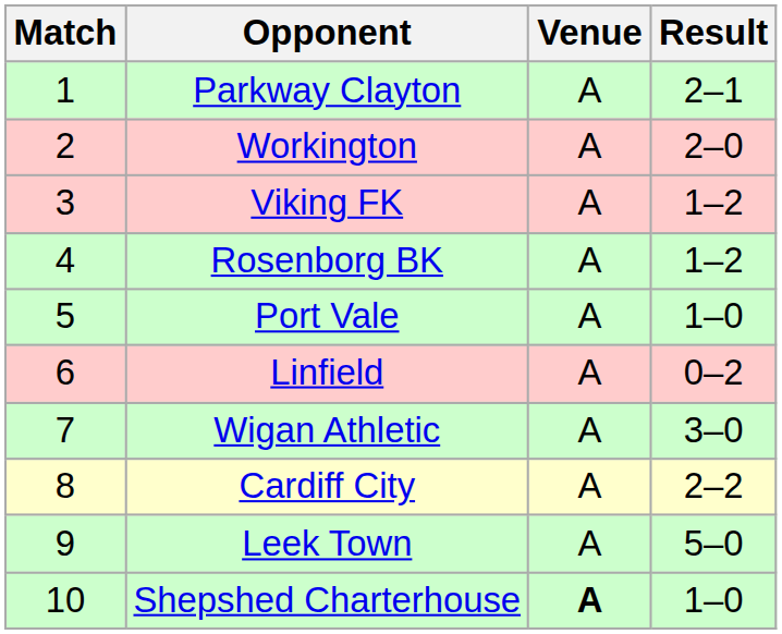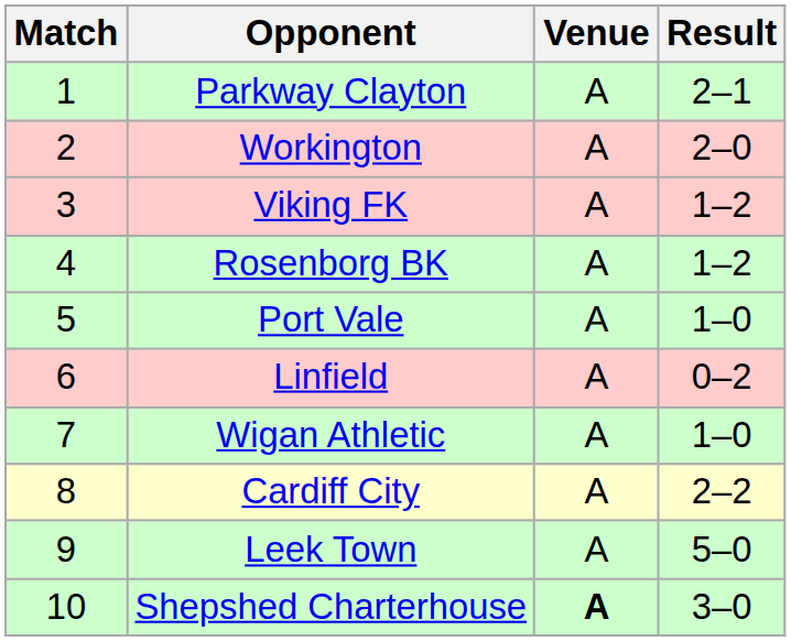 <table class="wikitable" style="font-size:100%; text-align:center">
 <tr>
 <th>Match</th>
 <th>Opponent</th>
 <th>Venue</th>
 <th>Result</th>
 </tr>
 <tr style="background: #CCFFCC;">
 <td align="center">1</td>
 <td><a href='#'>Parkway Clayton</a></td>
 <td>A</td>
 <td>2–1</td>
 </tr>
 <tr style="background: #FFCCCC;">
 <td align="center">2</td>
 <td><a href='#'>Workington</a></td>
 <td>A</td>
 <td>2–0</td>
 </tr>
 <tr style="background: #FFCCCC;">
 <td align="center">3</td>
 <td><a href='#'>Viking FK</a></td>
 <td>A</td>
 <td>1–2</td>
 </tr>
 <tr style="background: #CCFFCC;">
 <td align="center">4</td>
 <td><a href='#'>Rosenborg BK</a></td>
 <td>A</td>
 <td>1–2</td>
 </tr>
 <tr style="background: #CCFFCC;">
 <td align="center">5</td>
 <td><a href='#'>Port Vale</a></td>
 <td>A</td>
 <td>1–0</td>
 </tr>
 <tr style="background: #FFCCCC;">
 <td align="center">6</td>
 <td><a href='#'>Linfield</a></td>
 <td>A</td>
 <td>0–2</td>
 </tr>
 <tr style="background: #CCFFCC;">
 <td align="center">7</td>
 <td><a href='#'>Wigan Athletic</a></td>
 <td>A</td>
-<td>3–0</td>
+<td>1–0</td>
 </tr>
 <tr style="background: #FFFFCC;">
 <td align="center">8</td>
 <td><a href='#'>Cardiff City</a></td>
 <td>A</td>
 <td>2–2</td>
 </tr>
 <tr style="background: #CCFFCC;">
 <td align="center">9</td>
 <td><a href='#'>Leek Town</a></td>
 <td>A</td>
 <td>5–0</td>
 </tr>
 <tr style="background: #CCFFCC;">
 <td align="center">10</td>
 <td><a href='#'>Shepshed Charterhouse</a></td>
 <td><strong>A</strong></td>
-<td>1–0</td>
+<td>3–0</td>
 </tr>
 </table>
